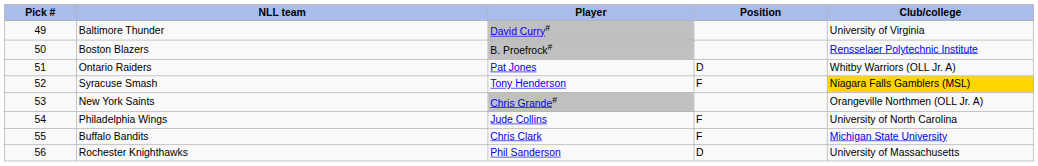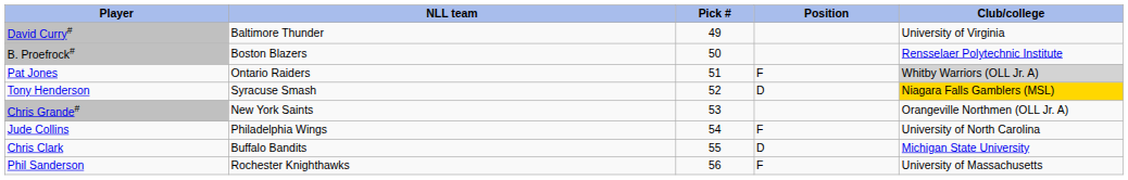 <table class="wikitable" style="width: 100%">
 <tr>
+<th style="width:20%; background:#a8bdec;">Player</th>
+<th style="width:40%; background:#a8bdec;">NLL team</th>
 <th style="background:#a8bdec; width:7%;">Pick #</th>
-<th style="width:40%; background:#a8bdec;">NLL team</th>
-<th style="width:20%; background:#a8bdec;">Player</th>
 <th style="width:13%; background:#a8bdec;">Position</th>
 <th style="width:20%; background:#a8bdec;">Club/college</th>
 </tr>
 <tr>
+<td bgcolor="#C0C0C0"><a href='#'>David Curry</a><sup>#</sup></td>
+<td>Baltimore Thunder</td>
 <td align=center>49</td>
-<td>Baltimore Thunder</td>
-<td bgcolor="#C0C0C0"><a href='#'>David Curry</a><sup>#</sup></td>
 <td></td>
 <td>University of Virginia</td>
 </tr>
 <tr>
+<td bgcolor="#C0C0C0">B. Proefrock<sup>#</sup></td>
+<td>Boston Blazers</td>
 <td align=center>50</td>
-<td>Boston Blazers</td>
-<td bgcolor="#C0C0C0">B. Proefrock<sup>#</sup></td>
 <td></td>
 <td><a href='#'>Rensselaer Polytechnic Institute</a></td>
 </tr>
 <tr>
+<td><a href='#'>Pat Jones</a></td>
+<td>Ontario Raiders</td>
 <td align=center>51</td>
-<td>Ontario Raiders</td>
-<td><a href='#'>Pat Jones</a></td>
-<td>D</td>
-<td>Whitby Warriors (OLL Jr. A)</td>
+<td>F</td>
+<td style="background: lightgrey;">Whitby Warriors (OLL Jr. A)</td>
 </tr>
 <tr>
+<td><a href='#'>Tony Henderson</a></td>
+<td>Syracuse Smash</td>
 <td align=center>52</td>
-<td>Syracuse Smash</td>
-<td><a href='#'>Tony Henderson</a></td>
-<td>F</td>
+<td>D</td>
 <td style="background: gold;">Niagara Falls Gamblers (MSL)</td>
 </tr>
 <tr>
+<td bgcolor="#C0C0C0"><a href='#'>Chris Grande</a><sup>#</sup></td>
+<td>New York Saints</td>
 <td align=center>53</td>
-<td>New York Saints</td>
-<td bgcolor="#C0C0C0"><a href='#'>Chris Grande</a><sup>#</sup></td>
 <td></td>
 <td>Orangeville Northmen (OLL Jr. A)</td>
 </tr>
 <tr>
+<td><a href='#'>Jude Collins</a></td>
+<td>Philadelphia Wings</td>
 <td align=center>54</td>
-<td>Philadelphia Wings</td>
-<td><a href='#'>Jude Collins</a></td>
 <td>F</td>
 <td>University of North Carolina</td>
 </tr>
 <tr>
+<td><a href='#'>Chris Clark</a></td>
+<td>Buffalo Bandits</td>
 <td align=center>55</td>
-<td>Buffalo Bandits</td>
-<td><a href='#'>Chris Clark</a></td>
-<td>F</td>
+<td>D</td>
 <td><a href='#'>Michigan State University</a></td>
 </tr>
 <tr>
+<td><a href='#'>Phil Sanderson</a></td>
+<td>Rochester Knighthawks</td>
 <td align=center>56</td>
-<td>Rochester Knighthawks</td>
-<td><a href='#'>Phil Sanderson</a></td>
-<td>D</td>
+<td>F</td>
 <td>University of Massachusetts</td>
 </tr>
 </table>
